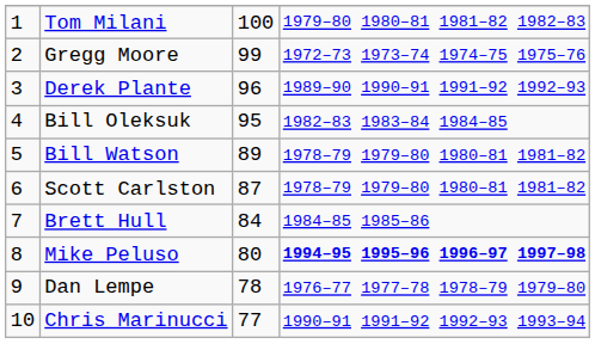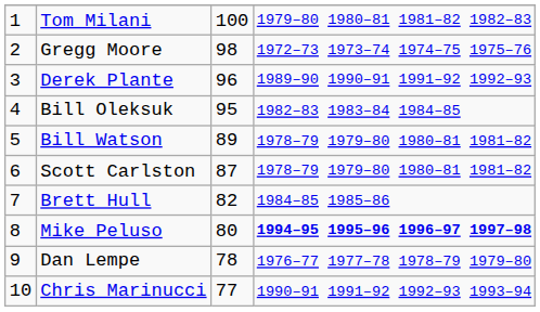 <table class="wikitable">
 <tr>
 </tr>
 <tr>
 <td>1</td>
 <td><a href='#'>Tom Milani</a></td>
 <td>100</td>
 <td style="font-size:80%;"><a href='#'>1979–80</a> <a href='#'>1980–81</a> <a href='#'>1981–82</a> <a href='#'>1982–83</a></td>
 </tr>
 <tr>
 <td>2</td>
 <td>Gregg Moore</td>
-<td>99</td>
+<td>98</td>
 <td style="font-size:80%;"><a href='#'>1972–73</a> <a href='#'>1973–74</a> <a href='#'>1974–75</a> <a href='#'>1975–76</a></td>
 </tr>
 <tr>
 <td>3</td>
 <td><a href='#'>Derek Plante</a></td>
 <td>96</td>
 <td style="font-size:80%;"><a href='#'>1989–90</a> <a href='#'>1990–91</a> <a href='#'>1991–92</a> <a href='#'>1992–93</a></td>
 </tr>
 <tr>
 <td>4</td>
 <td>Bill Oleksuk</td>
 <td>95</td>
 <td style="font-size:80%;"><a href='#'>1982–83</a> <a href='#'>1983–84</a> <a href='#'>1984–85</a></td>
 </tr>
 <tr>
 <td>5</td>
 <td><a href='#'>Bill Watson</a></td>
 <td>89</td>
 <td style="font-size:80%;"><a href='#'>1978–79</a> <a href='#'>1979–80</a> <a href='#'>1980–81</a> <a href='#'>1981–82</a></td>
 </tr>
 <tr>
 <td>6</td>
 <td>Scott Carlston</td>
 <td>87</td>
 <td style="font-size:80%;"><a href='#'>1978–79</a> <a href='#'>1979–80</a> <a href='#'>1980–81</a> <a href='#'>1981–82</a></td>
 </tr>
 <tr>
 <td>7</td>
 <td><a href='#'>Brett Hull</a></td>
-<td>84</td>
+<td>82</td>
 <td style="font-size:80%;"><a href='#'>1984–85</a> <a href='#'>1985–86</a></td>
 </tr>
 <tr>
 <td>8</td>
 <td><a href='#'>Mike Peluso</a></td>
 <td>80</td>
 <td style="font-size:80%;"><strong><a href='#'>1994–95</a> <a href='#'>1995–96</a> <a href='#'>1996–97</a> <a href='#'>1997–98</a></strong></td>
 </tr>
 <tr>
 <td>9</td>
 <td>Dan Lempe</td>
 <td>78</td>
 <td style="font-size:80%;"><a href='#'>1976–77</a> <a href='#'>1977–78</a> <a href='#'>1978–79</a> <a href='#'>1979–80</a></td>
 </tr>
 <tr>
 <td>10</td>
 <td><a href='#'>Chris Marinucci</a></td>
 <td>77</td>
 <td style="font-size:80%;"><a href='#'>1990–91</a> <a href='#'>1991–92</a> <a href='#'>1992–93</a> <a href='#'>1993–94</a></td>
 </tr>
 </table>
